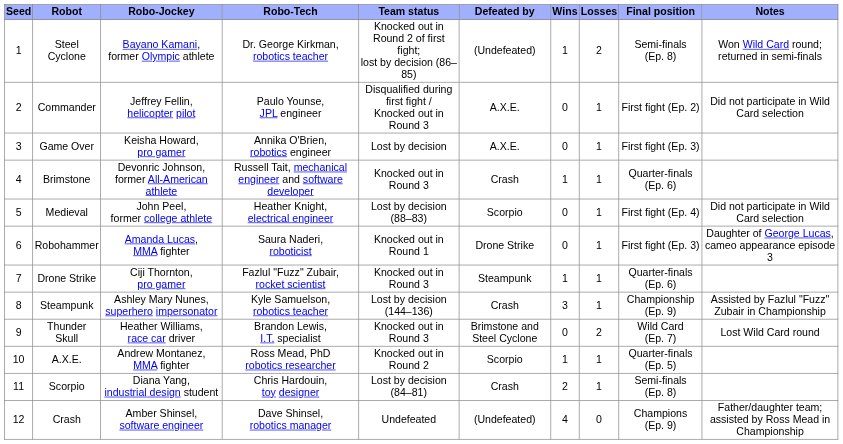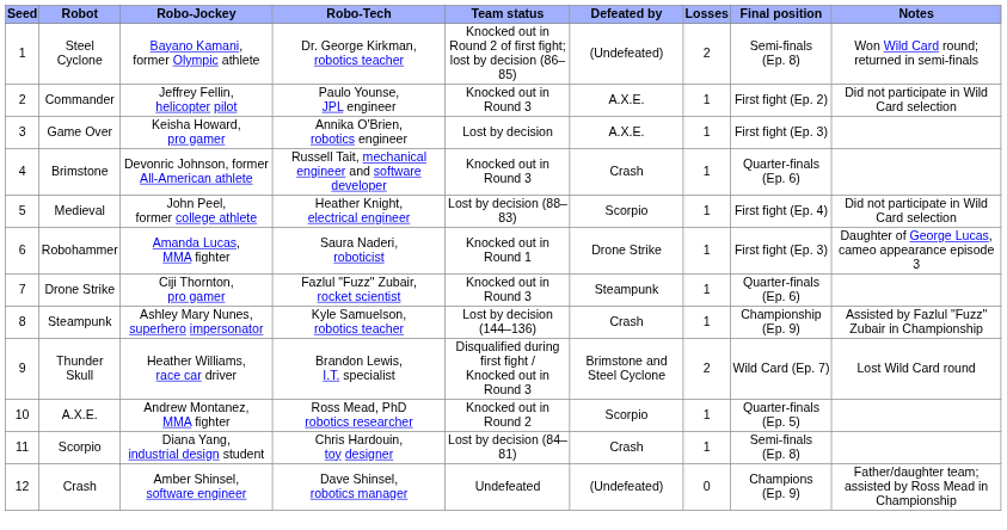 <table class="toccolours sortable" border="1" cellspacing="0" cellpadding="2" style="margin:auto; text-align:center; border-collapse:collapse; margin-left:0; margin-right:auto;">
 <tr style="background:#a0b0ff;">
 <th>Seed</th>
 <th>Robot</th>
 <th>Robo-Jockey</th>
 <th>Robo-Tech</th>
 <th>Team status</th>
 <th>Defeated by</th>
-<th>Wins</th>
 <th>Losses</th>
 <th>Final position</th>
 <th>Notes</th>
 </tr>
 <tr>
 <td>1</td>
 <td>Steel Cyclone</td>
 <td><a href='#'>Bayano Kamani</a>, <br> former <a href='#'>Olympic</a> athlete</td>
 <td>Dr. George Kirkman, <br> <a href='#'>robotics teacher</a></td>
 <td>Knocked out in Round 2 of first fight;<br> lost by decision (86–85)</td>
 <td>(Undefeated)</td>
-<td>1</td>
 <td>2</td>
 <td>Semi-finals (Ep. 8)</td>
 <td>Won <a href='#'>Wild Card</a> round;<br>returned in semi-finals</td>
 </tr>
 <tr>
 <td>2</td>
 <td>Commander</td>
 <td>Jeffrey Fellin, <br><a href='#'>helicopter</a> <a href='#'>pilot</a></td>
 <td>Paulo Younse, <br><a href='#'>JPL</a> engineer</td>
-<td>Disqualified during first fight /<br>Knocked out in Round 3</td>
+<td>Knocked out in Round 3</td>
 <td>A.X.E.</td>
-<td>0</td>
 <td>1</td>
 <td>First fight (Ep. 2)</td>
 <td>Did not participate in Wild Card selection</td>
 </tr>
 <tr>
 <td>3</td>
 <td>Game Over</td>
 <td>Keisha Howard, <br><a href='#'>pro gamer</a></td>
 <td>Annika O'Brien, <br><a href='#'>robotics</a> engineer</td>
 <td>Lost by decision</td>
 <td>A.X.E.</td>
-<td>0</td>
 <td>1</td>
 <td>First fight (Ep. 3)</td>
 <td></td>
 </tr>
 <tr>
 <td>4</td>
 <td>Brimstone</td>
 <td>Devonric Johnson, former <a href='#'>All-American athlete</a></td>
 <td>Russell Tait, <a href='#'>mechanical engineer</a> and <a href='#'>software developer</a></td>
 <td>Knocked out in Round 3</td>
 <td>Crash</td>
 <td>1</td>
-<td>1</td>
 <td>Quarter-finals (Ep. 6)</td>
 <td></td>
 </tr>
 <tr>
 <td>5</td>
 <td>Medieval</td>
 <td>John Peel, <br>former <a href='#'>college athlete</a></td>
 <td>Heather Knight, <br><a href='#'>electrical engineer</a></td>
 <td>Lost by decision (88–83)</td>
 <td>Scorpio</td>
-<td>0</td>
 <td>1</td>
 <td>First fight (Ep. 4)</td>
 <td>Did not participate in Wild Card selection</td>
 </tr>
 <tr>
 <td>6</td>
 <td>Robohammer</td>
 <td><a href='#'>Amanda Lucas</a>, <br><a href='#'>MMA</a> fighter</td>
 <td>Saura Naderi, <br><a href='#'>roboticist</a></td>
 <td>Knocked out in Round 1</td>
 <td>Drone Strike</td>
-<td>0</td>
 <td>1</td>
 <td>First fight (Ep. 3)</td>
 <td>Daughter of <a href='#'>George Lucas</a>,<br> cameo appearance episode 3</td>
 </tr>
 <tr>
 <td>7</td>
 <td>Drone Strike</td>
 <td>Ciji Thornton, <br><a href='#'>pro gamer</a></td>
 <td>Fazlul "Fuzz" Zubair, <br><a href='#'>rocket scientist</a></td>
 <td>Knocked out in Round 3</td>
 <td>Steampunk</td>
 <td>1</td>
-<td>1</td>
 <td>Quarter-finals (Ep. 6)</td>
 <td></td>
 </tr>
 <tr>
 <td>8</td>
 <td>Steampunk</td>
 <td>Ashley Mary Nunes, <br><a href='#'>superhero</a> <a href='#'>impersonator</a></td>
 <td>Kyle Samuelson, <br> <a href='#'>robotics teacher</a></td>
 <td>Lost by decision (144–136)</td>
 <td>Crash</td>
-<td>3</td>
 <td>1</td>
 <td>Championship (Ep. 9)</td>
 <td>Assisted by Fazlul "Fuzz" Zubair in Championship</td>
 </tr>
 <tr>
 <td>9</td>
 <td>Thunder Skull</td>
 <td>Heather Williams, <br><a href='#'>race car</a> driver</td>
 <td>Brandon Lewis, <br><a href='#'>I.T.</a> specialist</td>
-<td>Knocked out in Round 3</td>
+<td>Disqualified during first fight /<br>Knocked out in Round 3</td>
 <td>Brimstone and Steel Cyclone</td>
-<td>0</td>
 <td>2</td>
 <td>Wild Card (Ep. 7)</td>
 <td>Lost Wild Card round</td>
 </tr>
 <tr>
 <td>10</td>
 <td>A.X.E.</td>
 <td>Andrew Montanez, <br><a href='#'>MMA</a> fighter</td>
 <td>Ross Mead, PhD<br> <a href='#'>robotics researcher</a></td>
 <td>Knocked out in Round 2</td>
 <td>Scorpio</td>
 <td>1</td>
-<td>1</td>
 <td>Quarter-finals (Ep. 5)</td>
 <td></td>
 </tr>
 <tr>
 <td>11</td>
 <td>Scorpio</td>
 <td>Diana Yang, <br><a href='#'>industrial design</a> student</td>
 <td>Chris Hardouin, <br><a href='#'>toy</a> <a href='#'>designer</a></td>
 <td>Lost by decision (84–81)</td>
 <td>Crash</td>
-<td>2</td>
 <td>1</td>
 <td>Semi-finals (Ep. 8)</td>
 <td></td>
 </tr>
 <tr>
 <td>12</td>
 <td>Crash</td>
 <td>Amber Shinsel, <br><a href='#'>software engineer</a></td>
 <td>Dave Shinsel, <br><a href='#'>robotics manager</a></td>
 <td>Undefeated</td>
 <td>(Undefeated)</td>
-<td>4</td>
 <td>0</td>
 <td>Champions (Ep. 9)</td>
 <td>Father/daughter team;<br>assisted by Ross Mead in Championship</td>
 </tr>
 </table>
